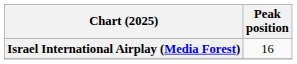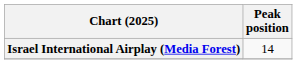 <table class="wikitable plainrowheaders" style="text-align:center">
 <tr>
 <th scope="col">Chart (2025)</th>
 <th scope="col">Peak<br>position</th>
 </tr>
 <tr>
 <th scope="row">Israel International Airplay (<a href='#'>Media Forest</a>)</th>
-<td>16</td>
+<td>14</td>
 </tr>
 <tr>
 </tr>
 </table>
